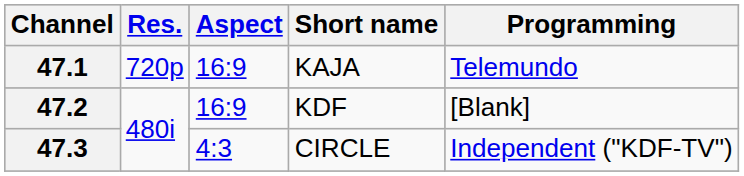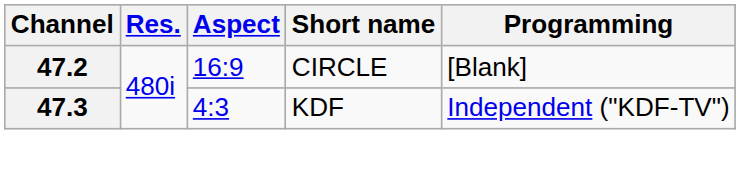 <table class="wikitable">
 <tr>
 <th scope = "col">Channel</th>
 <th scope = "col"><a href='#'>Res.</a></th>
 <th scope = "col"><a href='#'>Aspect</a></th>
 <th scope = "col">Short name</th>
 <th scope = "col">Programming</th>
 </tr>
 <tr>
-<th scope = "row">47.1</th>
-<td><a href='#'>720p</a></td>
-<td><a href='#'>16:9</a></td>
-<td>KAJA</td>
-<td><a href='#'>Telemundo</a></td>
-</tr>
-<tr>
 <th scope = "row">47.2</th>
 <td rowspan=2><a href='#'>480i</a></td>
 <td><a href='#'>16:9</a></td>
-<td>KDF</td>
+<td>CIRCLE</td>
 <td>[Blank]</td>
 </tr>
 <tr>
 <th scope = "row">47.3</th>
 <td><a href='#'>4:3</a></td>
-<td>CIRCLE</td>
+<td>KDF</td>
 <td><a href='#'>Independent</a> ("KDF-TV")</td>
 </tr>
 </table>
